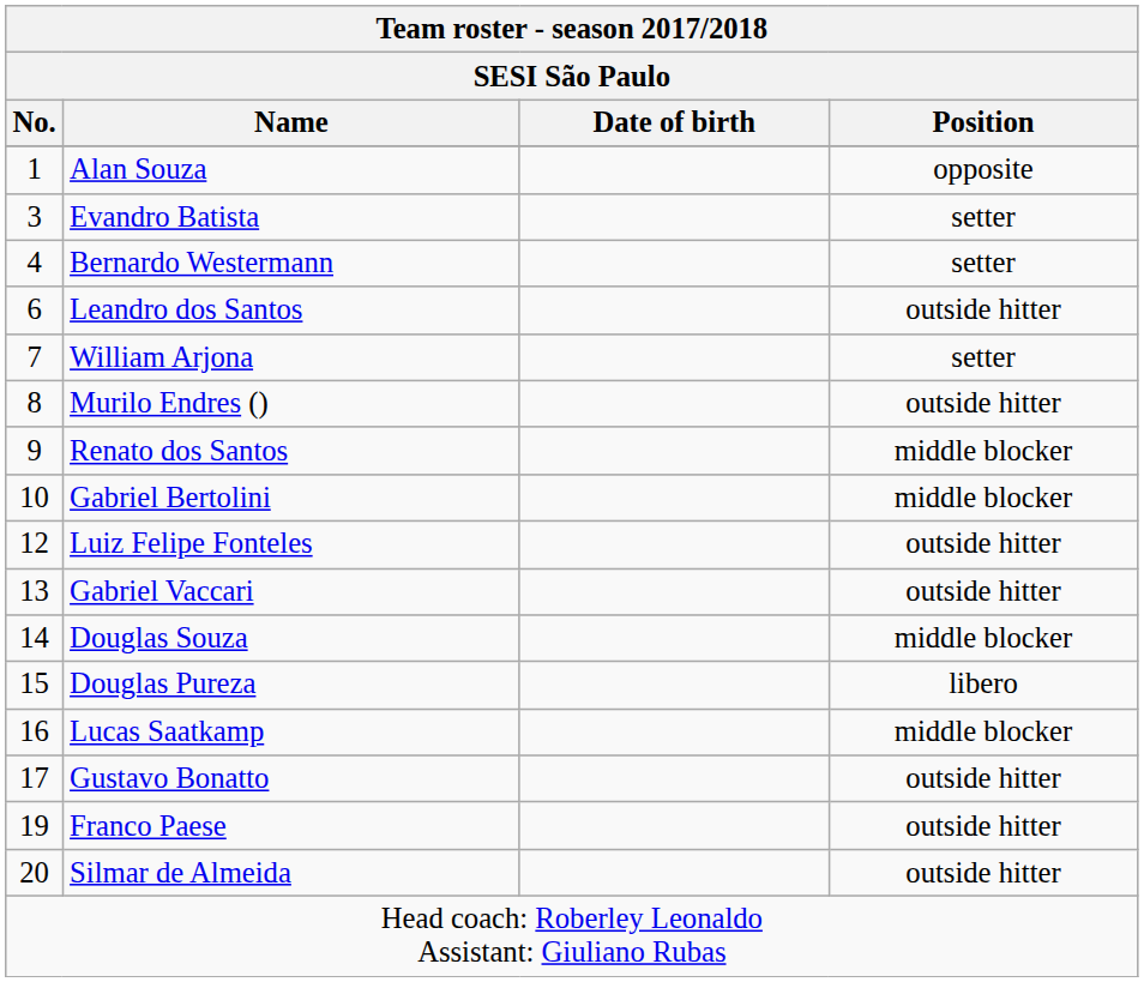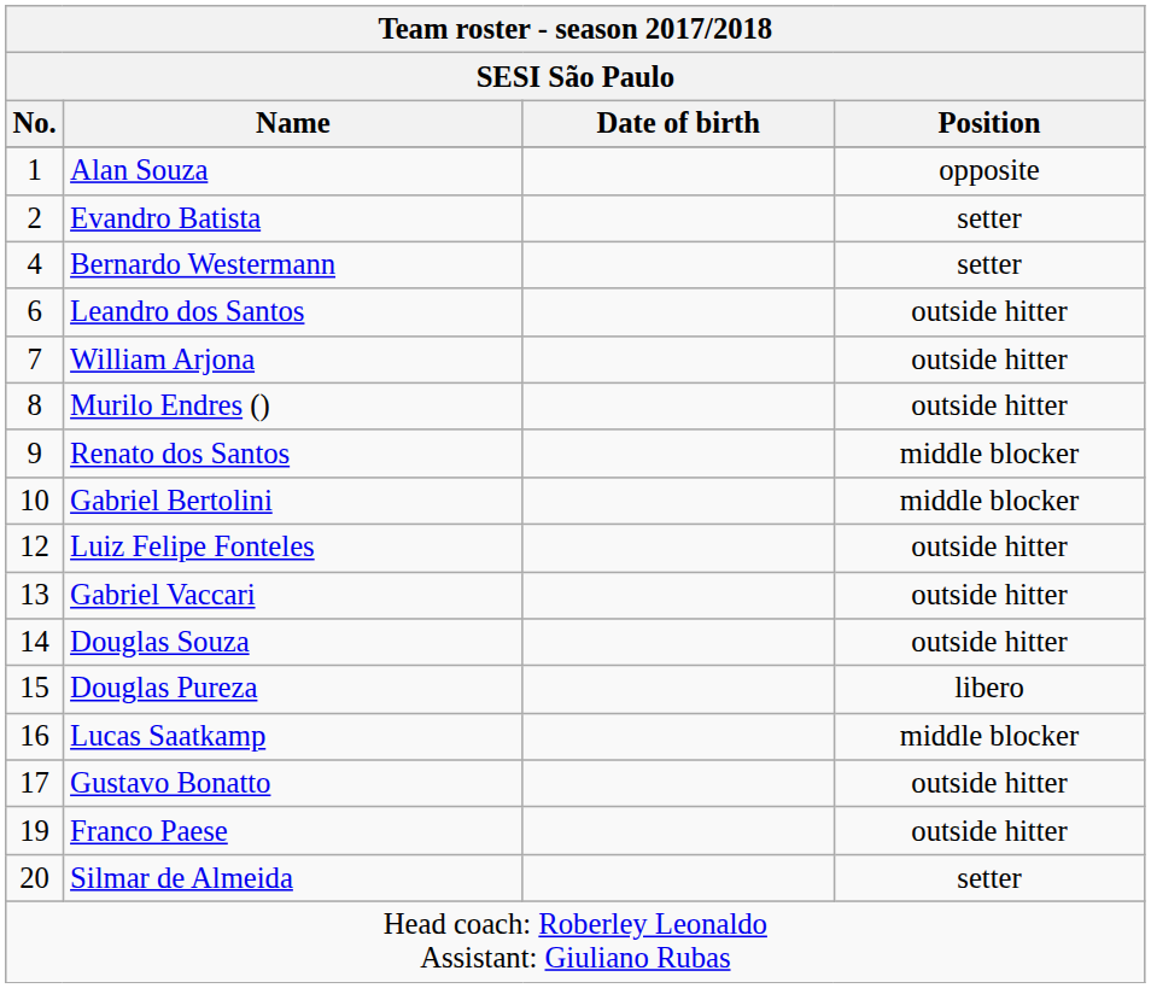 <table class="wikitable collapsible collapsed sortable" style="font-size:100%; text-align:center;">
 <tr>
 <th colspan=6>Team roster - season 2017/2018</th>
 </tr>
 <tr>
 <th colspan=6>SESI São Paulo</th>
 </tr>
 <tr>
 <th>No.</th>
 <th style="width:15em">Name</th>
 <th style="width:10em">Date of birth</th>
 <th style="width:10em">Position</th>
 </tr>
 <tr>
 </tr>
 <tr>
 <td>1</td>
 <td align=left> <a href='#'>Alan Souza</a></td>
 <td align=right></td>
 <td>opposite</td>
 </tr>
 <tr>
-<td>3</td>
+<td>2</td>
 <td align=left> <a href='#'>Evandro Batista</a></td>
 <td align=right></td>
 <td>setter</td>
 </tr>
 <tr>
 <td>4</td>
 <td align=left> <a href='#'>Bernardo Westermann</a></td>
 <td align=right></td>
 <td>setter</td>
 </tr>
 <tr>
 <td>6</td>
 <td align=left> <a href='#'>Leandro dos Santos</a></td>
 <td align=right></td>
 <td>outside hitter</td>
 </tr>
 <tr>
 <td>7</td>
 <td align=left> <a href='#'>William Arjona</a></td>
 <td align=right></td>
-<td>setter</td>
+<td>outside hitter</td>
 </tr>
 <tr>
 <td>8</td>
 <td align=left> <a href='#'>Murilo Endres</a> ()</td>
 <td align=right></td>
 <td>outside hitter</td>
 </tr>
 <tr>
 <td>9</td>
 <td align=left> <a href='#'>Renato dos Santos</a></td>
 <td align=right></td>
 <td>middle blocker</td>
 </tr>
 <tr>
 <td>10</td>
 <td align=left> <a href='#'>Gabriel Bertolini</a></td>
 <td align=right></td>
 <td>middle blocker</td>
 </tr>
 <tr>
 <td>12</td>
 <td align=left> <a href='#'>Luiz Felipe Fonteles</a></td>
 <td align=right></td>
 <td>outside hitter</td>
 </tr>
 <tr>
 <td>13</td>
 <td align=left> <a href='#'>Gabriel Vaccari</a></td>
 <td align=right></td>
 <td>outside hitter</td>
 </tr>
 <tr>
 <td>14</td>
 <td align=left> <a href='#'>Douglas Souza</a></td>
 <td align=right></td>
-<td>middle blocker</td>
+<td>outside hitter</td>
 </tr>
 <tr>
 <td>15</td>
 <td align=left> <a href='#'>Douglas Pureza</a></td>
 <td align=right></td>
 <td>libero</td>
 </tr>
 <tr>
 <td>16</td>
 <td align=left> <a href='#'>Lucas Saatkamp</a></td>
 <td align=right></td>
 <td>middle blocker</td>
 </tr>
 <tr>
 <td>17</td>
 <td align=left> <a href='#'>Gustavo Bonatto</a></td>
 <td align=right></td>
 <td>outside hitter</td>
 </tr>
 <tr>
 <td>19</td>
 <td align=left> <a href='#'>Franco Paese</a></td>
 <td align=right></td>
 <td>outside hitter</td>
 </tr>
 <tr>
 <td>20</td>
 <td align=left> <a href='#'>Silmar de Almeida</a></td>
 <td align=right></td>
-<td>outside hitter</td>
+<td>setter</td>
 </tr>
 <tr>
 <td colspan=4>Head coach: <a href='#'>Roberley Leonaldo</a><br>Assistant: <a href='#'>Giuliano Rubas</a></td>
 </tr>
 </table>
